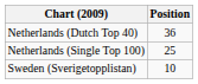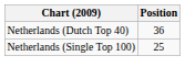 <table class="wikitable sortable">
 <tr>
 <th>Chart (2009)</th>
 <th>Position</th>
 </tr>
 <tr>
 <td>Netherlands (Dutch Top 40)</td>
 <td align="center">36</td>
 </tr>
 <tr>
 <td>Netherlands (Single Top 100)</td>
 <td align="center">25</td>
 </tr>
-<tr>
-<td>Sweden (Sverigetopplistan)</td>
-<td align="center">10</td>
-</tr>
 </table>
